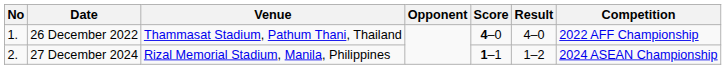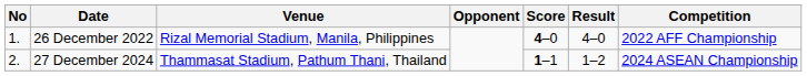 <table class="wikitable" style="font-size:90%;">
 <tr>
 <th>No</th>
 <th>Date</th>
 <th>Venue</th>
 <th>Opponent</th>
 <th>Score</th>
 <th>Result</th>
 <th>Competition</th>
 </tr>
 <tr>
 <td>1.</td>
 <td>26 December 2022</td>
-<td><a href='#'>Thammasat Stadium</a>, <a href='#'>Pathum Thani</a>, Thailand</td>
+<td><a href='#'>Rizal Memorial Stadium</a>, <a href='#'>Manila</a>, Philippines</td>
 <td rowspan=2></td>
 <td align=center><strong>4</strong>–0</td>
 <td align=center>4–0</td>
 <td><a href='#'>2022 AFF Championship</a></td>
 </tr>
 <tr>
 <td>2.</td>
 <td>27 December 2024</td>
-<td><a href='#'>Rizal Memorial Stadium</a>, <a href='#'>Manila</a>, Philippines</td>
+<td><a href='#'>Thammasat Stadium</a>, <a href='#'>Pathum Thani</a>, Thailand</td>
 <td align=center><strong>1</strong>–1</td>
 <td align=center>1–2</td>
 <td><a href='#'>2024 ASEAN Championship</a></td>
 </tr>
 </table>
